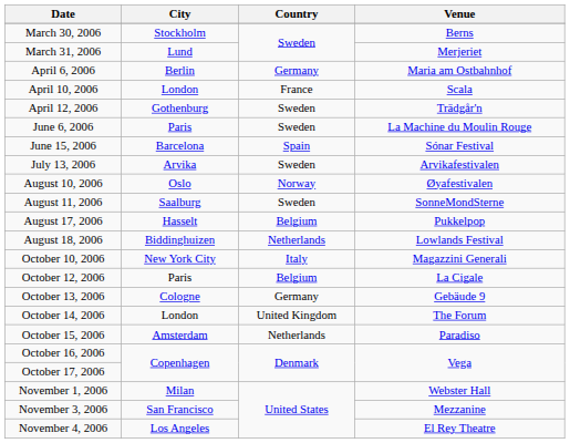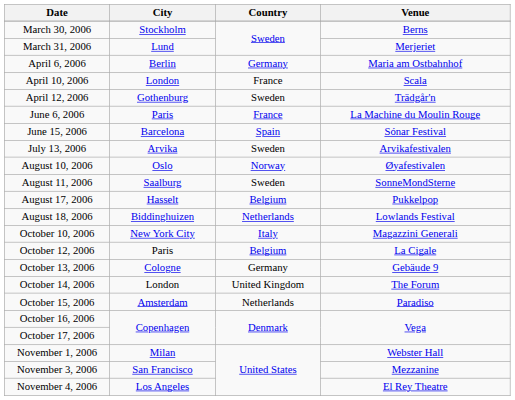 <table class="wikitable" style="text-align:center;">
 <tr>
 <th style="width:150px;">Date</th>
 <th style="width:150px;">City</th>
 <th style="width:150px;">Country</th>
 <th style="width:275px;">Venue</th>
 </tr>
 <tr style="background:#ddd;">
 </tr>
 <tr>
 <td>March 30, 2006</td>
 <td><a href='#'>Stockholm</a></td>
 <td rowspan="2"><a href='#'>Sweden</a></td>
 <td><a href='#'>Berns</a></td>
 </tr>
 <tr>
 <td>March 31, 2006</td>
 <td><a href='#'>Lund</a></td>
 <td><a href='#'>Merjeriet</a></td>
 </tr>
 <tr>
 <td>April 6, 2006</td>
 <td><a href='#'>Berlin</a></td>
 <td><a href='#'>Germany</a></td>
 <td><a href='#'>Maria am Ostbahnhof</a></td>
 </tr>
 <tr>
 <td>April 10, 2006</td>
 <td><a href='#'>London</a></td>
 <td>France</td>
 <td><a href='#'>Scala</a></td>
 </tr>
 <tr>
 <td>April 12, 2006</td>
 <td><a href='#'>Gothenburg</a></td>
 <td>Sweden</td>
 <td><a href='#'>Trädgår'n</a></td>
 </tr>
 <tr>
 <td>June 6, 2006</td>
 <td><a href='#'>Paris</a></td>
-<td>Sweden</td>
+<td><a href='#'>France</a></td>
 <td><a href='#'>La Machine du Moulin Rouge</a></td>
 </tr>
 <tr>
 <td>June 15, 2006</td>
 <td><a href='#'>Barcelona</a></td>
 <td><a href='#'>Spain</a></td>
 <td><a href='#'>Sónar Festival</a></td>
 </tr>
 <tr>
 <td>July 13, 2006</td>
 <td><a href='#'>Arvika</a></td>
 <td>Sweden</td>
 <td><a href='#'>Arvikafestivalen</a></td>
 </tr>
 <tr>
 <td>August 10, 2006</td>
 <td><a href='#'>Oslo</a></td>
 <td><a href='#'>Norway</a></td>
 <td><a href='#'>Øyafestivalen</a></td>
 </tr>
 <tr>
 <td>August 11, 2006</td>
 <td><a href='#'>Saalburg</a></td>
 <td>Sweden</td>
 <td><a href='#'>SonneMondSterne</a></td>
 </tr>
 <tr>
 <td>August 17, 2006</td>
 <td><a href='#'>Hasselt</a></td>
 <td><a href='#'>Belgium</a></td>
 <td><a href='#'>Pukkelpop</a></td>
 </tr>
 <tr>
 <td>August 18, 2006</td>
 <td><a href='#'>Biddinghuizen</a></td>
 <td><a href='#'>Netherlands</a></td>
 <td><a href='#'>Lowlands Festival</a></td>
 </tr>
 <tr>
 <td>October 10, 2006</td>
 <td><a href='#'>New York City</a></td>
 <td><a href='#'>Italy</a></td>
 <td><a href='#'>Magazzini Generali</a></td>
 </tr>
 <tr>
 <td>October 12, 2006</td>
 <td>Paris</td>
 <td><a href='#'>Belgium</a></td>
 <td><a href='#'>La Cigale</a></td>
 </tr>
 <tr>
 <td>October 13, 2006</td>
 <td><a href='#'>Cologne</a></td>
 <td>Germany</td>
 <td><a href='#'>Gebäude 9</a></td>
 </tr>
 <tr>
 <td>October 14, 2006</td>
 <td>London</td>
 <td>United Kingdom</td>
 <td><a href='#'>The Forum</a></td>
 </tr>
 <tr>
 <td>October 15, 2006</td>
 <td><a href='#'>Amsterdam</a></td>
 <td>Netherlands</td>
 <td><a href='#'>Paradiso</a></td>
 </tr>
 <tr>
 <td>October 16, 2006</td>
 <td rowspan="2"><a href='#'>Copenhagen</a></td>
 <td rowspan="2"><a href='#'>Denmark</a></td>
 <td rowspan="2"><a href='#'>Vega</a></td>
 </tr>
 <tr>
 <td>October 17, 2006</td>
 </tr>
 <tr>
 <td>November 1, 2006</td>
 <td><a href='#'>Milan</a></td>
 <td rowspan="3"><a href='#'>United States</a></td>
 <td><a href='#'>Webster Hall</a></td>
 </tr>
 <tr>
 <td>November 3, 2006</td>
 <td><a href='#'>San Francisco</a></td>
 <td><a href='#'>Mezzanine</a></td>
 </tr>
 <tr>
 <td>November 4, 2006</td>
 <td><a href='#'>Los Angeles</a></td>
 <td><a href='#'>El Rey Theatre</a></td>
 </tr>
 </table>
